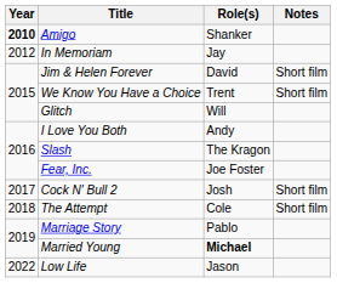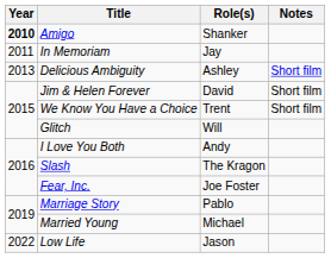 <table class="wikitable plainrowheaders sortable">
 <tr>
 <th scope="col">Year</th>
 <th scope="col">Title</th>
 <th scope="col">Role(s)</th>
 <th scope="col" class="unsortable">Notes</th>
 </tr>
 <tr>
 <td><strong>2010</strong></td>
 <td><em><a href='#'>Amigo</a></em></td>
 <td>Shanker</td>
 <td></td>
 </tr>
 <tr>
-<td>2012</td>
+<td>2011</td>
 <td><em>In Memoriam</em></td>
 <td>Jay</td>
 <td></td>
+</tr>
+<tr>
+<td>2013</td>
+<td><em>Delicious Ambiguity</em></td>
+<td>Ashley</td>
+<td><a href='#'>Short film</a></td>
 </tr>
 <tr>
 <td rowspan=3>2015</td>
 <td><em>Jim & Helen Forever</em></td>
 <td>David</td>
 <td>Short film</td>
 </tr>
 <tr>
 <td><em>We Know You Have a Choice</em></td>
 <td>Trent</td>
 <td>Short film</td>
 </tr>
 <tr>
 <td><em>Glitch</em></td>
 <td>Will</td>
 <td></td>
 </tr>
 <tr>
 <td rowspan=3>2016</td>
 <td><em>I Love You Both</em></td>
 <td>Andy</td>
 <td></td>
 </tr>
 <tr>
 <td><em><a href='#'>Slash</a></em></td>
 <td>The Kragon</td>
 <td></td>
 </tr>
 <tr>
 <td><em><a href='#'>Fear, Inc.</a></em></td>
 <td>Joe Foster</td>
 <td></td>
 </tr>
 <tr>
-<td>2017</td>
-<td><em>Cock N' Bull 2</em></td>
-<td>Josh</td>
-<td>Short film</td>
-</tr>
-<tr>
-<td>2018</td>
-<td><em>The Attempt</em></td>
-<td>Cole</td>
-<td>Short film</td>
-</tr>
-<tr>
 <td rowspan=2>2019</td>
 <td><em><a href='#'>Marriage Story</a></em></td>
 <td>Pablo</td>
 <td></td>
 </tr>
 <tr>
 <td><em>Married Young</em></td>
-<td><strong>Michael</strong></td>
+<td>Michael</td>
 <td></td>
 </tr>
 <tr>
 <td>2022</td>
 <td><em>Low Life</em></td>
 <td>Jason</td>
 <td></td>
 </tr>
 </table>
